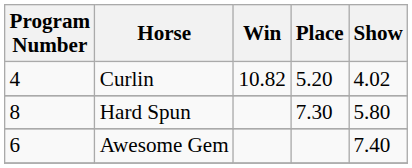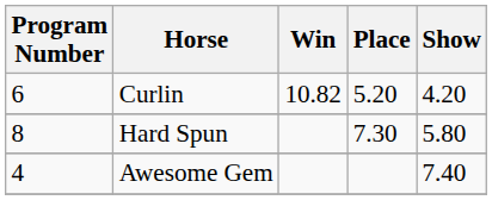 <table class="wikitable">
 <tr>
 <th>Program<br>Number</th>
 <th>Horse</th>
 <th>Win</th>
 <th>Place</th>
 <th>Show</th>
 </tr>
 <tr>
-<td>4</td>
+<td>6</td>
 <td>Curlin</td>
 <td>10.82</td>
 <td>5.20</td>
-<td>4.02</td>
+<td>4.20</td>
 </tr>
 <tr>
 </tr>
 <tr>
 <td>8</td>
 <td>Hard Spun</td>
 <td></td>
 <td>7.30</td>
 <td>5.80</td>
 </tr>
 <tr>
 </tr>
 <tr>
-<td>6</td>
+<td>4</td>
 <td>Awesome Gem</td>
 <td></td>
 <td></td>
 <td>7.40</td>
 </tr>
 <tr>
 </tr>
 </table>
